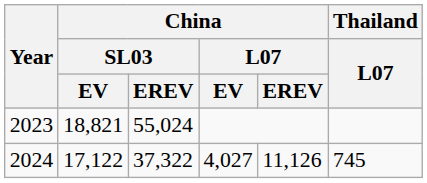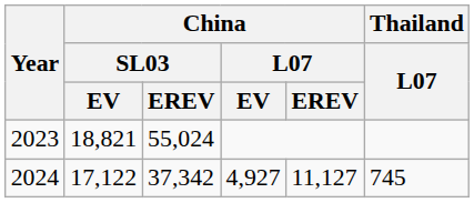 <table class="wikitable">
 <tr>
 <th rowspan="3">Year</th>
 <th colspan="4">China</th>
 <th>Thailand</th>
 </tr>
 <tr>
 <th colspan="2">SL03</th>
 <th colspan="2">L07</th>
 <th rowspan="2">L07</th>
 </tr>
 <tr>
 <th>EV</th>
 <th>EREV</th>
 <th>EV</th>
 <th>EREV</th>
 </tr>
 <tr>
 <td>2023</td>
 <td>18,821</td>
 <td>55,024</td>
 <td colspan="2"></td>
 <td></td>
 </tr>
 <tr>
 <td>2024</td>
 <td>17,122</td>
-<td>37,322</td>
-<td>4,027</td>
-<td>11,126</td>
+<td>37,342</td>
+<td>4,927</td>
+<td>11,127</td>
 <td>745</td>
 </tr>
 </table>
